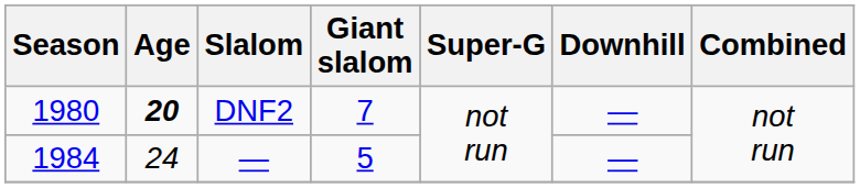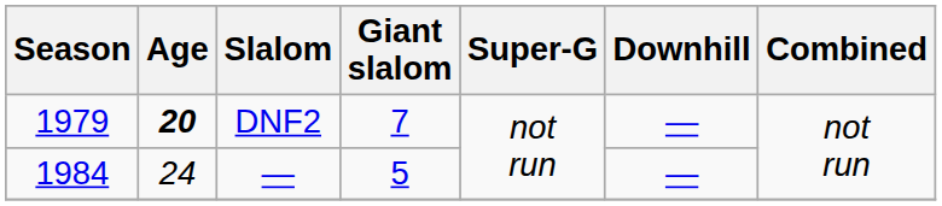 <table class=wikitable style="text-align:center">
 <tr>
 <th>Season</th>
 <th>Age</th>
 <th>Slalom</th>
 <th>Giant<br>slalom</th>
 <th>Super-G</th>
 <th>Downhill</th>
 <th>Combined</th>
 </tr>
 <tr>
-<td><a href='#'>1980</a></td>
+<td><a href='#'>1979</a></td>
 <td><strong><em>20</em></strong></td>
 <td><a href='#'>DNF2</a></td>
 <td><a href='#'>7</a></td>
 <td rowspan="2"><em>not<br>run</em></td>
 <td><a href='#'>—</a></td>
 <td rowspan="2"><em>not<br>run</em></td>
 </tr>
 <tr>
 <td><a href='#'>1984</a></td>
 <td><em>24</em></td>
 <td><a href='#'>—</a></td>
 <td><a href='#'>5</a></td>
 <td><a href='#'>—</a></td>
 </tr>
 <tr>
 </tr>
 </table>
